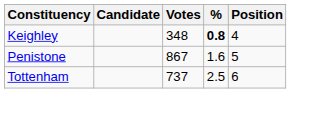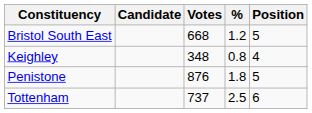 <table class="wikitable sortable">
 <tr>
 <th>Constituency</th>
 <th>Candidate</th>
 <th>Votes</th>
 <th>%</th>
 <th>Position</th>
 </tr>
 <tr>
+<td><a href='#'>Bristol South East</a></td>
+<td></td>
+<td>668</td>
+<td>1.2</td>
+<td>5</td>
+</tr>
+<tr>
 <td><a href='#'>Keighley</a></td>
 <td></td>
 <td>348</td>
-<td><strong>0.8</strong></td>
+<td>0.8</td>
 <td>4</td>
 </tr>
 <tr>
 <td><a href='#'>Penistone</a></td>
 <td></td>
-<td>867</td>
-<td>1.6</td>
+<td>876</td>
+<td>1.8</td>
 <td>5</td>
 </tr>
 <tr>
 <td><a href='#'>Tottenham</a></td>
 <td></td>
 <td>737</td>
 <td>2.5</td>
 <td>6</td>
 </tr>
 </table>
